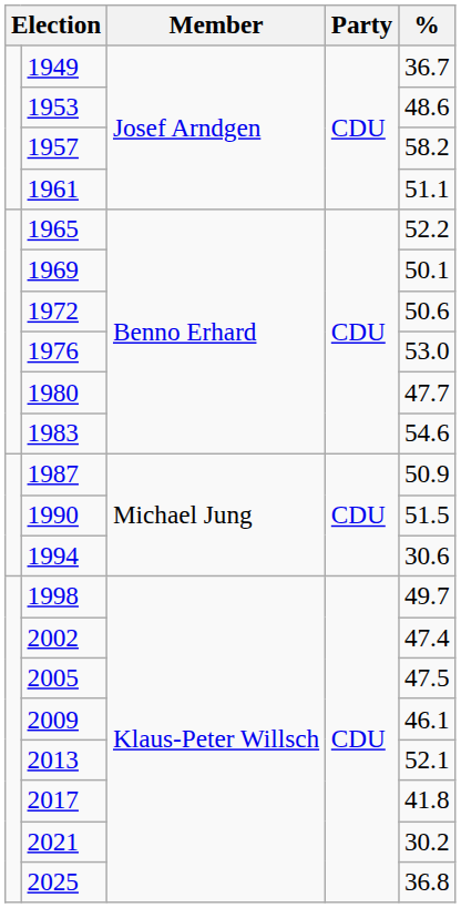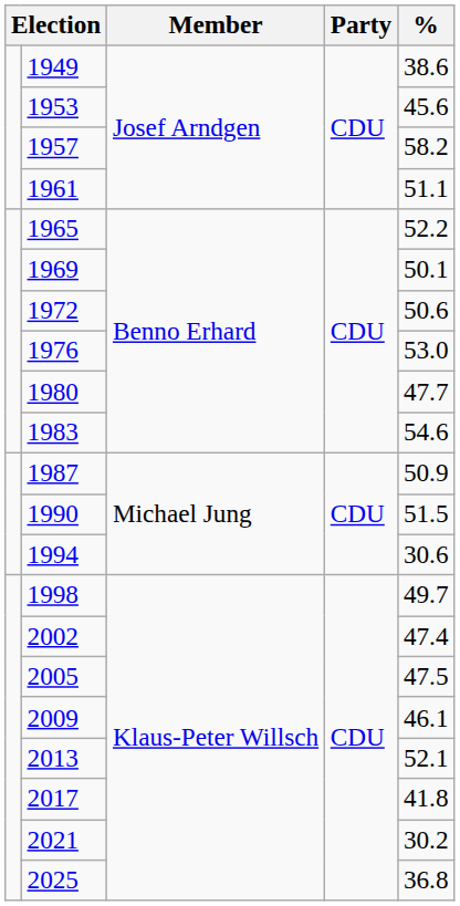 <table class=wikitable>
 <tr>
 <th colspan=2>Election</th>
 <th>Member</th>
 <th>Party</th>
 <th>%</th>
 </tr>
 <tr>
 <td rowspan=4 bgcolor=></td>
 <td><a href='#'>1949</a></td>
 <td rowspan=4><a href='#'>Josef Arndgen</a></td>
 <td rowspan=4><a href='#'>CDU</a></td>
-<td align=right>36.7</td>
+<td align=right>38.6</td>
 </tr>
 <tr>
 <td><a href='#'>1953</a></td>
-<td align=right>48.6</td>
+<td align=right>45.6</td>
 </tr>
 <tr>
 <td><a href='#'>1957</a></td>
 <td align=right>58.2</td>
 </tr>
 <tr>
 <td><a href='#'>1961</a></td>
 <td align=right>51.1</td>
 </tr>
 <tr>
 <td rowspan=6 bgcolor=></td>
 <td><a href='#'>1965</a></td>
 <td rowspan=6><a href='#'>Benno Erhard</a></td>
 <td rowspan=6><a href='#'>CDU</a></td>
 <td align=right>52.2</td>
 </tr>
 <tr>
 <td><a href='#'>1969</a></td>
 <td align=right>50.1</td>
 </tr>
 <tr>
 <td><a href='#'>1972</a></td>
 <td align=right>50.6</td>
 </tr>
 <tr>
 <td><a href='#'>1976</a></td>
 <td align=right>53.0</td>
 </tr>
 <tr>
 <td><a href='#'>1980</a></td>
 <td align=right>47.7</td>
 </tr>
 <tr>
 <td><a href='#'>1983</a></td>
 <td align=right>54.6</td>
 </tr>
 <tr>
 <td rowspan=3 bgcolor=></td>
 <td><a href='#'>1987</a></td>
 <td rowspan=3>Michael Jung</td>
 <td rowspan=3><a href='#'>CDU</a></td>
 <td align=right>50.9</td>
 </tr>
 <tr>
 <td><a href='#'>1990</a></td>
 <td align=right>51.5</td>
 </tr>
 <tr>
 <td><a href='#'>1994</a></td>
 <td align=right>30.6</td>
 </tr>
 <tr>
 <td rowspan=8 bgcolor=></td>
 <td><a href='#'>1998</a></td>
 <td rowspan=8><a href='#'>Klaus-Peter Willsch</a></td>
 <td rowspan=8><a href='#'>CDU</a></td>
 <td align=right>49.7</td>
 </tr>
 <tr>
 <td><a href='#'>2002</a></td>
 <td align=right>47.4</td>
 </tr>
 <tr>
 <td><a href='#'>2005</a></td>
 <td align=right>47.5</td>
 </tr>
 <tr>
 <td><a href='#'>2009</a></td>
 <td align=right>46.1</td>
 </tr>
 <tr>
 <td><a href='#'>2013</a></td>
 <td align=right>52.1</td>
 </tr>
 <tr>
 <td><a href='#'>2017</a></td>
 <td align=right>41.8</td>
 </tr>
 <tr>
 <td><a href='#'>2021</a></td>
 <td align=right>30.2</td>
 </tr>
 <tr>
 <td><a href='#'>2025</a></td>
 <td align=right>36.8</td>
 </tr>
 </table>
